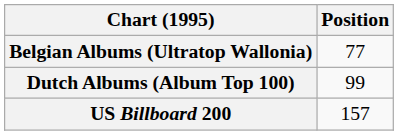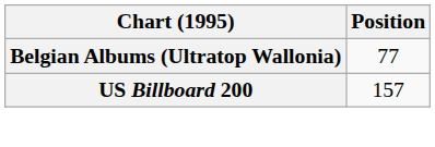 <table class="wikitable sortable plainrowheaders" style="text-align:center">
 <tr>
 <th scope="col">Chart (1995)</th>
 <th scope="col">Position</th>
 </tr>
 <tr>
 <th scope="row">Belgian Albums (Ultratop Wallonia)</th>
 <td>77</td>
 </tr>
 <tr>
-<th scope="row">Dutch Albums (Album Top 100)</th>
-<td>99</td>
-</tr>
-<tr>
 <th scope="row">US <em>Billboard</em> 200</th>
 <td>157</td>
 </tr>
 </table>
